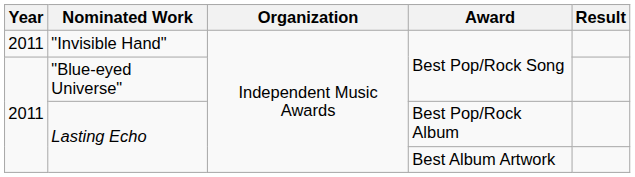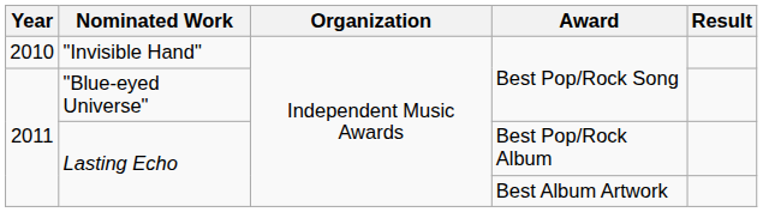 <table class="wikitable">
 <tr>
 <th>Year</th>
 <th>Nominated Work</th>
 <th>Organization</th>
 <th>Award</th>
 <th>Result</th>
 </tr>
 <tr>
-<td align="center">2011</td>
+<td align="center">2010</td>
 <td>"Invisible Hand"</td>
 <td rowspan="4" align="center">Independent Music Awards</td>
 <td rowspan="2">Best Pop/Rock Song</td>
 <td></td>
 </tr>
 <tr>
 <td rowspan="3" align="center">2011</td>
 <td>"Blue-eyed Universe"</td>
 <td></td>
 </tr>
 <tr>
 <td rowspan="2"><em>Lasting Echo</em></td>
 <td>Best Pop/Rock Album</td>
 <td></td>
 </tr>
 <tr>
 <td>Best Album Artwork</td>
 <td></td>
 </tr>
 </table>
